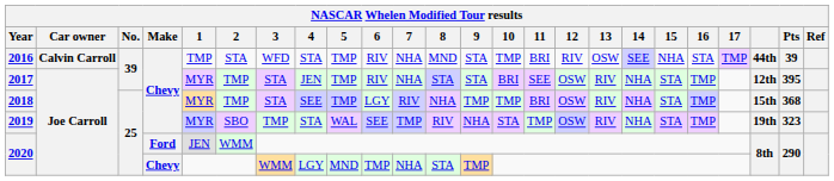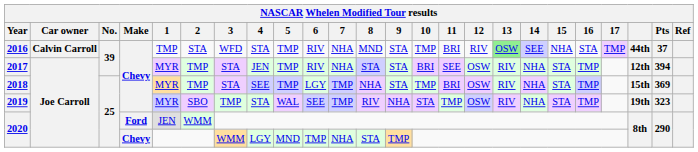 <table class="wikitable" style="text-align:center; font-size:75%">
 <tr>
 <th colspan=38><a href='#'>NASCAR</a> <a href='#'>Whelen Modified Tour</a> results</th>
 </tr>
 <tr>
 <th>Year</th>
 <th>Car owner</th>
 <th>No.</th>
 <th>Make</th>
 <th>1</th>
 <th>2</th>
 <th>3</th>
 <th>4</th>
 <th>5</th>
 <th>6</th>
 <th>7</th>
 <th>8</th>
 <th>9</th>
 <th>10</th>
 <th>11</th>
 <th>12</th>
 <th>13</th>
 <th>14</th>
 <th>15</th>
 <th>16</th>
 <th>17</th>
 <th></th>
 <th>Pts</th>
 <th>Ref</th>
 </tr>
 <tr>
 <th><a href='#'>2016</a></th>
 <th>Calvin Carroll</th>
 <th rowspan=2>39</th>
 <th rowspan=4><a href='#'>Chevy</a></th>
 <td><a href='#'>TMP</a></td>
 <td><a href='#'>STA</a></td>
 <td><a href='#'>WFD</a></td>
 <td><a href='#'>STA</a></td>
 <td><a href='#'>TMP</a></td>
 <td><a href='#'>RIV</a></td>
 <td><a href='#'>NHA</a></td>
 <td><a href='#'>MND</a></td>
 <td><a href='#'>STA</a></td>
 <td><a href='#'>TMP</a></td>
 <td><a href='#'>BRI</a></td>
 <td><a href='#'>RIV</a></td>
-<td><a href='#'>OSW</a></td>
+<td style="background: lightgreen;"><a href='#'>OSW</a></td>
 <td style="background:#CFCFFF;"><a href='#'>SEE</a><br></td>
 <td><a href='#'>NHA</a></td>
 <td><a href='#'>STA</a></td>
 <td style="background:#EFCFFF;"><a href='#'>TMP</a><br></td>
 <th>44th</th>
-<th>39</th>
+<th>37</th>
 <th></th>
 </tr>
 <tr>
 <th><a href='#'>2017</a></th>
 <th rowspan=5>Joe Carroll</th>
 <td style="background:#EFCFFF;"><a href='#'>MYR</a><br></td>
 <td style="background:#DFFFDF;"><a href='#'>TMP</a><br></td>
 <td style="background:#EFCFFF;"><a href='#'>STA</a><br></td>
 <td style="background:#DFFFDF;"><a href='#'>JEN</a><br></td>
 <td style="background:#DFFFDF;"><a href='#'>TMP</a><br></td>
 <td style="background:#DFFFDF;"><a href='#'>RIV</a><br></td>
 <td style="background:#DFFFDF;"><a href='#'>NHA</a><br></td>
 <td style="background:#CFCFFF;"><a href='#'>STA</a><br></td>
 <td style="background:#DFFFDF;"><a href='#'>STA</a><br></td>
 <td style="background:#EFCFFF;"><a href='#'>BRI</a><br></td>
 <td style="background:#EFCFFF;"><a href='#'>SEE</a><br></td>
 <td style="background:#DFFFDF;"><a href='#'>OSW</a><br></td>
 <td style="background:#DFFFDF;"><a href='#'>RIV</a><br></td>
 <td style="background:#DFFFDF;"><a href='#'>NHA</a><br></td>
 <td style="background:#DFFFDF;"><a href='#'>STA</a><br></td>
 <td style="background:#DFFFDF;"><a href='#'>TMP</a><br></td>
 <td></td>
 <th>12th</th>
-<th>395</th>
+<th>394</th>
 <th></th>
 </tr>
 <tr>
 <th><a href='#'>2018</a></th>
 <th rowspan=4>25</th>
 <td style="background:#FFDF9F;"><a href='#'>MYR</a><br></td>
 <td style="background:#DFFFDF;"><a href='#'>TMP</a><br></td>
 <td style="background:#EFCFFF;"><a href='#'>STA</a><br></td>
 <td style="background:#CFCFFF;"><a href='#'>SEE</a><br></td>
 <td style="background:#CFCFFF;"><a href='#'>TMP</a><br></td>
 <td style="background:#DFFFDF;"><a href='#'>LGY</a><br></td>
-<td style="background:#CFCFFF;"><a href='#'>RIV</a><br></td>
+<td style="background:#CFCFFF;"><a href='#'>TMP</a><br></td>
 <td style="background:#EFCFFF;"><a href='#'>NHA</a><br></td>
-<td style="background:#DFFFDF;"><a href='#'>TMP</a><br></td>
+<td style="background:#DFFFDF;"><a href='#'>STA</a><br></td>
 <td style="background:#DFFFDF;"><a href='#'>TMP</a><br></td>
 <td style="background:#EFCFFF;"><a href='#'>BRI</a><br></td>
 <td style="background:#EFCFFF;"><a href='#'>OSW</a><br></td>
 <td style="background:#DFFFDF;"><a href='#'>RIV</a><br></td>
 <td style="background:#EFCFFF;"><a href='#'>NHA</a><br></td>
 <td style="background:#DFFFDF;"><a href='#'>STA</a><br></td>
 <td style="background:#CFCFFF;"><a href='#'>TMP</a><br></td>
 <td></td>
 <th>15th</th>
-<th>368</th>
+<th>369</th>
 <th></th>
 </tr>
 <tr>
 <th><a href='#'>2019</a></th>
 <td style="background:#CFCFFF;"><a href='#'>MYR</a><br></td>
 <td style="background:#EFCFFF;"><a href='#'>SBO</a><br></td>
 <td style="background:#DFFFDF;"><a href='#'>TMP</a><br></td>
 <td style="background:#DFFFDF;"><a href='#'>STA</a><br></td>
 <td style="background:#EFCFFF;"><a href='#'>WAL</a><br></td>
 <td style="background:#CFCFFF;"><a href='#'>SEE</a><br></td>
 <td style="background:#CFCFFF;"><a href='#'>TMP</a><br></td>
 <td style="background:#EFCFFF;"><a href='#'>RIV</a><br></td>
 <td style="background:#EFCFFF;"><a href='#'>NHA</a><br></td>
 <td style="background:#EFCFFF;"><a href='#'>STA</a><br></td>
 <td style="background:#DFFFDF;"><a href='#'>TMP</a><br></td>
 <td style="background:#CFCFFF;"><a href='#'>OSW</a><br></td>
 <td style="background:#EFCFFF;"><a href='#'>RIV</a><br></td>
 <td style="background:#DFFFDF;"><a href='#'>NHA</a><br></td>
 <td style="background:#EFCFFF;"><a href='#'>STA</a><br></td>
 <td style="background:#EFCFFF;"><a href='#'>TMP</a><br></td>
 <td></td>
 <th>19th</th>
 <th>323</th>
 <th></th>
 </tr>
 <tr>
 <th rowspan=2><a href='#'>2020</a></th>
 <th><a href='#'>Ford</a></th>
 <td style="background:#DFDFDF;"><a href='#'>JEN</a><br></td>
 <td style="background:#DFFFDF;"><a href='#'>WMM</a><br></td>
 <td colspan=15></td>
 <th rowspan=2>8th</th>
 <th rowspan=2>290</th>
 <th rowspan=2></th>
 </tr>
 <tr>
 <th><a href='#'>Chevy</a></th>
 <td colspan=2></td>
 <td style="background:#FFDF9F;"><a href='#'>WMM</a><br></td>
 <td style="background:#DFFFDF;"><a href='#'>LGY</a><br></td>
 <td style="background:#DFFFDF;"><a href='#'>MND</a><br></td>
 <td style="background:#DFFFDF;"><a href='#'>TMP</a><br></td>
 <td style="background:#DFFFDF;"><a href='#'>NHA</a><br></td>
 <td style="background:#DFFFDF;"><a href='#'>STA</a><br></td>
 <td style="background:#FFDF9F;"><a href='#'>TMP</a><br></td>
 <td colspan=8></td>
 </tr>
 </table>
